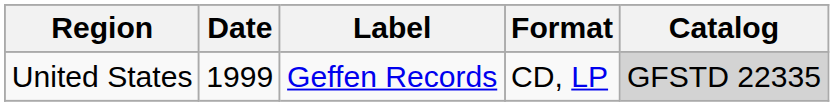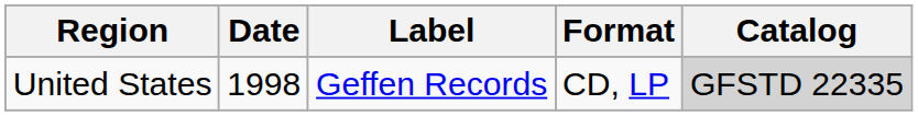 <table class="wikitable">
 <tr>
 <th>Region</th>
 <th>Date</th>
 <th>Label</th>
 <th>Format</th>
 <th>Catalog</th>
 </tr>
 <tr>
 <td>United States</td>
-<td>1999</td>
+<td>1998</td>
 <td><a href='#'>Geffen Records</a></td>
 <td>CD, <a href='#'>LP</a></td>
 <td style="background: lightgrey;">GFSTD 22335</td>
 </tr>
 </table>
